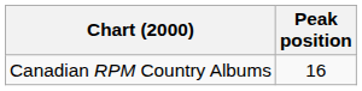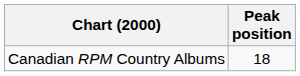 <table class="wikitable">
 <tr>
 <th>Chart (2000)</th>
 <th>Peak<br>position</th>
 </tr>
 <tr>
 <td>Canadian <em>RPM</em> Country Albums</td>
-<td align="center">16</td>
+<td align="center">18</td>
 </tr>
 </table>
